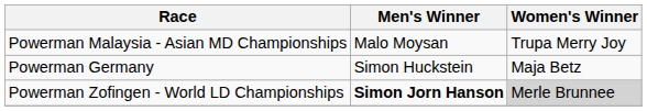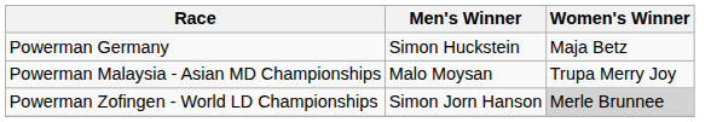 <table class="wikitable">
 <tr>
 <th>Race</th>
 <th>Men's Winner</th>
 <th>Women's Winner</th>
 </tr>
 <tr>
+<td> Powerman Germany</td>
+<td> Simon Huckstein</td>
+<td> Maja Betz</td>
+</tr>
+<tr>
 <td> Powerman Malaysia - Asian MD Championships</td>
 <td> Malo Moysan</td>
 <td> Trupa Merry Joy</td>
 </tr>
 <tr>
-<td> Powerman Germany</td>
-<td> Simon Huckstein</td>
-<td> Maja Betz</td>
-</tr>
-<tr>
 <td> Powerman Zofingen - World LD Championships</td>
-<td><strong> Simon Jorn Hanson</strong></td>
+<td> Simon Jorn Hanson</td>
 <td style="background: lightgrey;"> Merle Brunnee</td>
 </tr>
 <tr>
 </tr>
 </table>
